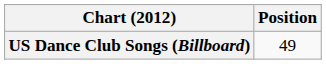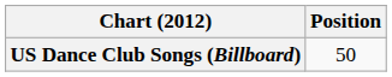 <table class="wikitable plainrowheaders">
 <tr>
 <th>Chart (2012)</th>
 <th>Position</th>
 </tr>
 <tr>
 <th scope="row">US Dance Club Songs (<em>Billboard</em>)</th>
-<td style="text-align:center">49</td>
+<td style="text-align:center">50</td>
 </tr>
 </table>
